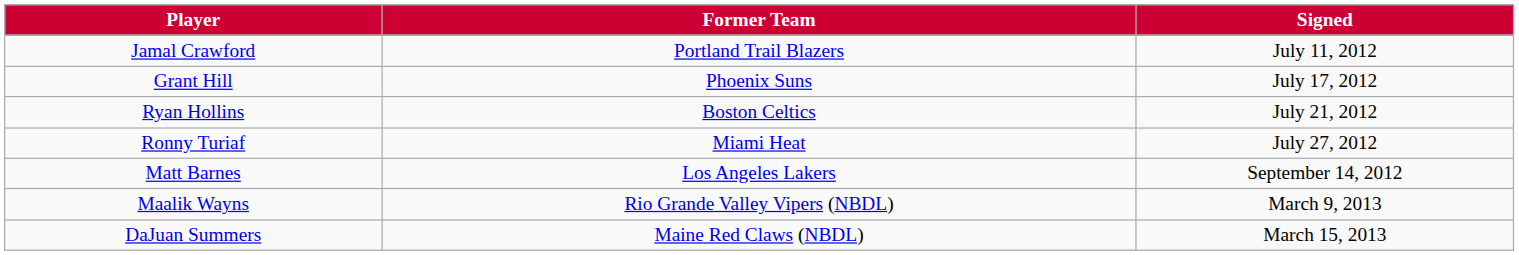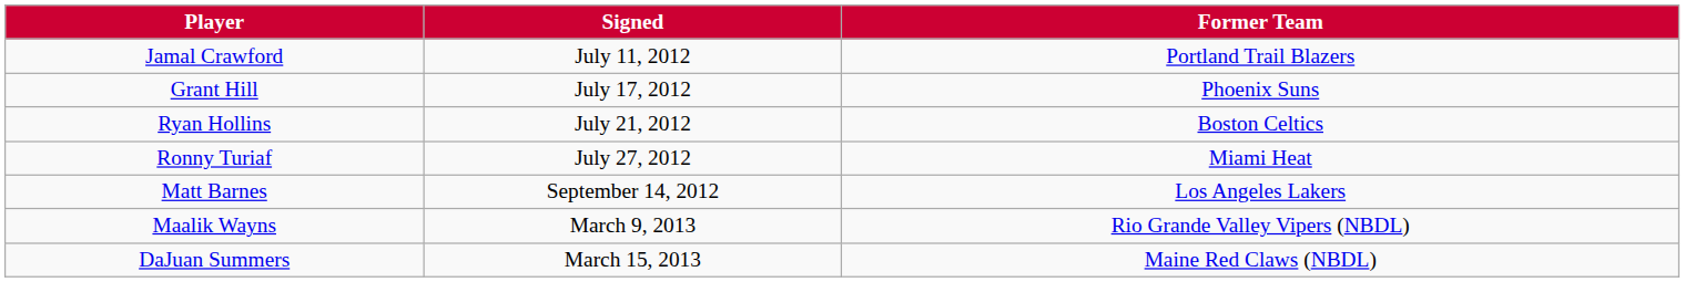 <table class="wikitable sortable sortable">
 <tr>
 <th style="background:#CC0033; color:white" width="10%">Player</th>
+<th style="background:#CC0033; color:white" width="10%">Signed</th>
 <th style="background:#CC0033; color:white" width="20%">Former Team</th>
-<th style="background:#CC0033; color:white" width="10%">Signed</th>
 </tr>
 <tr style="text-align: center">
 <td><a href='#'>Jamal Crawford</a></td>
+<td>July 11, 2012</td>
 <td><a href='#'>Portland Trail Blazers</a></td>
-<td>July 11, 2012</td>
 </tr>
 <tr style="text-align: center">
 <td><a href='#'>Grant Hill</a></td>
+<td>July 17, 2012</td>
 <td><a href='#'>Phoenix Suns</a></td>
-<td>July 17, 2012</td>
 </tr>
 <tr style="text-align: center">
 <td><a href='#'>Ryan Hollins</a></td>
+<td>July 21, 2012</td>
 <td><a href='#'>Boston Celtics</a></td>
-<td>July 21, 2012</td>
 </tr>
 <tr style="text-align: center">
 <td><a href='#'>Ronny Turiaf</a></td>
+<td>July 27, 2012</td>
 <td><a href='#'>Miami Heat</a></td>
-<td>July 27, 2012</td>
 </tr>
 <tr style="text-align: center">
 <td><a href='#'>Matt Barnes</a></td>
+<td>September 14, 2012</td>
 <td><a href='#'>Los Angeles Lakers</a></td>
-<td>September 14, 2012</td>
 </tr>
 <tr style="text-align: center">
 <td><a href='#'>Maalik Wayns</a></td>
+<td>March 9, 2013</td>
 <td><a href='#'>Rio Grande Valley Vipers</a> (<a href='#'>NBDL</a>)</td>
-<td>March 9, 2013</td>
 </tr>
 <tr style="text-align: center">
 <td><a href='#'>DaJuan Summers</a></td>
+<td>March 15, 2013</td>
 <td><a href='#'>Maine Red Claws</a> (<a href='#'>NBDL</a>)</td>
-<td>March 15, 2013</td>
 </tr>
 </table>
